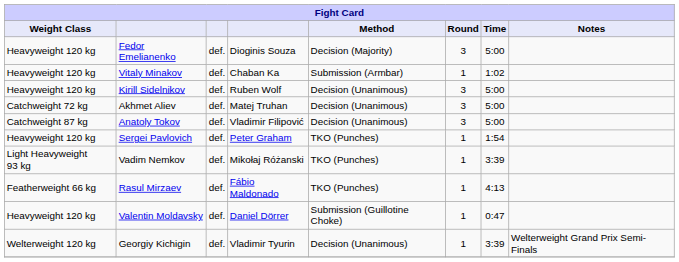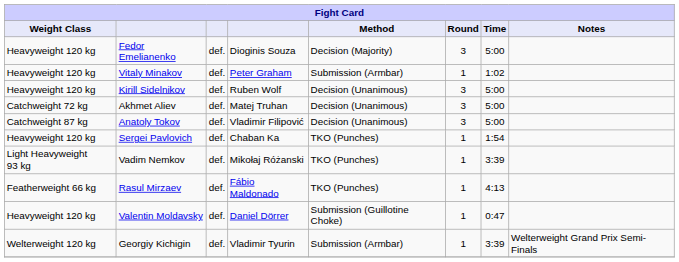 <table class="wikitable" style="font-size: 80%;">
 <tr>
 <th colspan="8" style="background-color: #ccf; color: #000080; text-align: center;"><strong>Fight Card</strong></th>
 </tr>
 <tr>
 <th colspan="1" style="background-color: #E6E8FA; color: #000000; text-align: center;">Weight Class</th>
 <th colspan="1" style="background-color: #E6E8FA; color: #000000; text-align: center;"></th>
 <th colspan="1" style="background-color: #E6E8FA; color: #000000; text-align: center;"></th>
 <th colspan="1" style="background-color: #E6E8FA; color: #000000; text-align: center;"></th>
 <th colspan="1" style="background-color: #E6E8FA; color: #000000; text-align: center;">Method</th>
 <th colspan="1" style="background-color: #E6E8FA; color: #000000; text-align: center;">Round</th>
 <th colspan="1" style="background-color: #E6E8FA; color: #000000; text-align: center;">Time</th>
 <th colspan="1" style="background-color: #E6E8FA; color: #000000; text-align: center;">Notes</th>
 </tr>
 <tr>
 <td>Heavyweight 120 kg</td>
 <td> <a href='#'>Fedor Emelianenko</a></td>
 <td>def.</td>
 <td> Dioginis Souza</td>
 <td>Decision (Majority)</td>
 <td align=center>3</td>
 <td align=center>5:00</td>
 <td></td>
 </tr>
 <tr>
 <td>Heavyweight 120 kg</td>
 <td> <a href='#'>Vitaly Minakov</a></td>
 <td>def.</td>
-<td> Chaban Ka</td>
+<td> <a href='#'>Peter Graham</a></td>
 <td>Submission (Armbar)</td>
 <td align=center>1</td>
 <td align=center>1:02</td>
 <td></td>
 </tr>
 <tr>
 <td>Heavyweight 120 kg</td>
 <td> <a href='#'>Kirill Sidelnikov</a></td>
 <td>def.</td>
 <td> Ruben Wolf</td>
 <td>Decision (Unanimous)</td>
 <td align=center>3</td>
 <td align=center>5:00</td>
 <td></td>
 </tr>
 <tr>
 <td>Catchweight 72 kg</td>
 <td> Akhmet Aliev</td>
 <td>def.</td>
 <td> Matej Truhan</td>
 <td>Decision (Unanimous)</td>
 <td align=center>3</td>
 <td align=center>5:00</td>
 <td></td>
 </tr>
 <tr>
 <td>Catchweight 87 kg</td>
 <td> <a href='#'>Anatoly Tokov</a></td>
 <td>def.</td>
 <td> Vladimir Filipović</td>
 <td>Decision (Unanimous)</td>
 <td align=center>3</td>
 <td align=center>5:00</td>
 <td></td>
 </tr>
 <tr>
 <td>Heavyweight 120 kg</td>
 <td> <a href='#'>Sergei Pavlovich</a></td>
 <td>def.</td>
-<td> <a href='#'>Peter Graham</a></td>
+<td> Chaban Ka</td>
 <td>TKO (Punches)</td>
 <td align=center>1</td>
 <td align=center>1:54</td>
 <td></td>
 </tr>
 <tr>
 <td>Light Heavyweight 93 kg</td>
 <td> Vadim Nemkov</td>
 <td>def.</td>
 <td> Mikołaj Różanski</td>
 <td>TKO (Punches)</td>
 <td align=center>1</td>
 <td align=center>3:39</td>
 <td></td>
 </tr>
 <tr>
 <td>Featherweight 66 kg</td>
 <td> <a href='#'>Rasul Mirzaev</a></td>
 <td>def.</td>
 <td> <a href='#'>Fábio Maldonado</a></td>
 <td>TKO (Punches)</td>
 <td align=center>1</td>
 <td align=center>4:13</td>
 <td></td>
 </tr>
 <tr>
 <td>Heavyweight 120 kg</td>
 <td> <a href='#'>Valentin Moldavsky</a></td>
 <td>def.</td>
 <td> <a href='#'>Daniel Dörrer</a></td>
 <td>Submission (Guillotine Choke)</td>
 <td align=center>1</td>
 <td align=center>0:47</td>
 <td></td>
 </tr>
 <tr>
 <td>Welterweight 120 kg</td>
 <td> Georgiy Kichigin</td>
 <td>def.</td>
 <td> Vladimir Tyurin</td>
-<td>Decision (Unanimous)</td>
+<td>Submission (Armbar)</td>
 <td align=center>1</td>
 <td align=center>3:39</td>
 <td>Welterweight Grand Prix Semi-Finals</td>
 </tr>
 <tr>
 </tr>
 </table>
